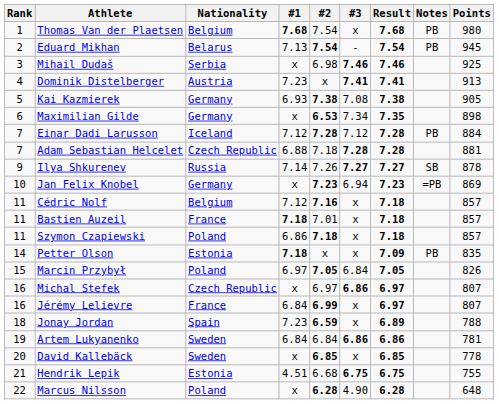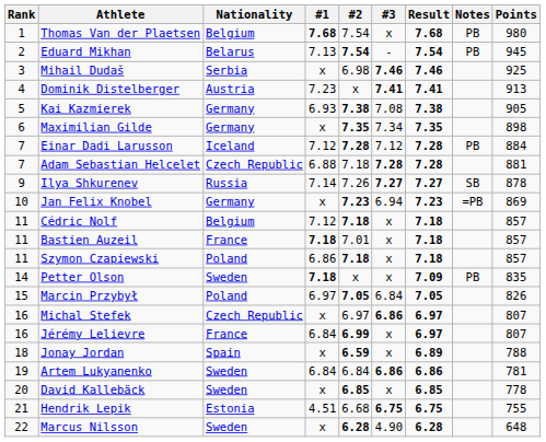 <table class="wikitable sortable" style="text-align:center">
 <tr>
 <th>Rank</th>
 <th>Athlete</th>
 <th>Nationality</th>
 <th>#1</th>
 <th>#2</th>
 <th>#3</th>
 <th>Result</th>
 <th>Notes</th>
 <th>Points</th>
 </tr>
 <tr>
 <td>1</td>
 <td align="left"><a href='#'>Thomas Van der Plaetsen</a></td>
 <td align=left> <a href='#'>Belgium</a></td>
 <td><strong>7.68</strong></td>
 <td>7.54</td>
 <td>x</td>
 <td><strong>7.68</strong></td>
 <td>PB</td>
 <td>980</td>
 </tr>
 <tr>
 <td>2</td>
 <td align="left"><a href='#'>Eduard Mikhan</a></td>
 <td align=left> <a href='#'>Belarus</a></td>
 <td>7.13</td>
 <td><strong>7.54</strong></td>
 <td>-</td>
 <td><strong>7.54</strong></td>
 <td>PB</td>
 <td>945</td>
 </tr>
 <tr>
 <td>3</td>
 <td align="left"><a href='#'>Mihail Dudaš</a></td>
 <td align=left> <a href='#'>Serbia</a></td>
 <td>x</td>
 <td>6.98</td>
 <td><strong>7.46</strong></td>
 <td><strong>7.46</strong></td>
 <td></td>
 <td>925</td>
 </tr>
 <tr>
 <td>4</td>
 <td align="left"><a href='#'>Dominik Distelberger</a></td>
 <td align=left> <a href='#'>Austria</a></td>
 <td>7.23</td>
 <td>x</td>
 <td><strong>7.41</strong></td>
 <td><strong>7.41</strong></td>
 <td></td>
 <td>913</td>
 </tr>
 <tr>
 <td>5</td>
 <td align="left"><a href='#'>Kai Kazmierek</a></td>
 <td align=left> <a href='#'>Germany</a></td>
 <td>6.93</td>
 <td><strong>7.38</strong></td>
 <td>7.08</td>
 <td><strong>7.38</strong></td>
 <td></td>
 <td>905</td>
 </tr>
 <tr>
 <td>6</td>
 <td align="left"><a href='#'>Maximilian Gilde</a></td>
 <td align=left> <a href='#'>Germany</a></td>
 <td>x</td>
-<td><strong>6.53</strong></td>
+<td><strong>7.35</strong></td>
 <td>7.34</td>
 <td><strong>7.35</strong></td>
 <td></td>
 <td>898</td>
 </tr>
 <tr>
 <td>7</td>
 <td align="left"><a href='#'>Einar Dadi Larusson</a></td>
 <td align=left> <a href='#'>Iceland</a></td>
 <td>7.12</td>
 <td><strong>7.28</strong></td>
 <td>7.12</td>
 <td><strong>7.28</strong></td>
 <td>PB</td>
 <td>884</td>
 </tr>
 <tr>
 <td>7</td>
 <td align="left"><a href='#'>Adam Sebastian Helcelet</a></td>
 <td align=left> <a href='#'>Czech Republic</a></td>
 <td>6.88</td>
 <td>7.18</td>
 <td><strong>7.28</strong></td>
 <td><strong>7.28</strong></td>
 <td></td>
 <td>881</td>
 </tr>
 <tr>
 <td>9</td>
 <td align="left"><a href='#'>Ilya Shkurenev</a></td>
 <td align=left> <a href='#'>Russia</a></td>
 <td>7.14</td>
 <td>7.26</td>
 <td><strong>7.27</strong></td>
 <td><strong>7.27</strong></td>
 <td>SB</td>
 <td>878</td>
 </tr>
 <tr>
 <td>10</td>
 <td align="left"><a href='#'>Jan Felix Knobel</a></td>
 <td align=left> <a href='#'>Germany</a></td>
 <td>x</td>
 <td><strong>7.23</strong></td>
 <td>6.94</td>
 <td><strong>7.23</strong></td>
 <td>=PB</td>
 <td>869</td>
 </tr>
 <tr>
 <td>11</td>
 <td align="left"><a href='#'>Cédric Nolf</a></td>
 <td align=left> <a href='#'>Belgium</a></td>
 <td>7.12</td>
-<td><strong>7.16</strong></td>
+<td><strong>7.18</strong></td>
 <td>x</td>
 <td><strong>7.18</strong></td>
 <td></td>
 <td>857</td>
 </tr>
 <tr>
 <td>11</td>
 <td align="left"><a href='#'>Bastien Auzeil</a></td>
 <td align=left> <a href='#'>France</a></td>
 <td><strong>7.18</strong></td>
 <td>7.01</td>
 <td>x</td>
 <td><strong>7.18</strong></td>
 <td></td>
 <td>857</td>
 </tr>
 <tr>
 <td>11</td>
 <td align="left"><a href='#'>Szymon Czapiewski</a></td>
 <td align=left> <a href='#'>Poland</a></td>
 <td>6.86</td>
 <td><strong>7.18</strong></td>
 <td>x</td>
 <td><strong>7.18</strong></td>
 <td></td>
 <td>857</td>
 </tr>
 <tr>
 <td>14</td>
 <td align="left"><a href='#'>Petter Olson</a></td>
-<td align=left> <a href='#'>Estonia</a></td>
+<td align=left> <a href='#'>Sweden</a></td>
 <td><strong>7.18</strong></td>
 <td>x</td>
 <td>x</td>
 <td><strong>7.09</strong></td>
 <td>PB</td>
 <td>835</td>
 </tr>
 <tr>
 <td>15</td>
 <td align="left"><a href='#'>Marcin Przybył</a></td>
 <td align=left> <a href='#'>Poland</a></td>
 <td>6.97</td>
 <td><strong>7.05</strong></td>
 <td>6.84</td>
 <td><strong>7.05</strong></td>
 <td></td>
 <td>826</td>
 </tr>
 <tr>
 <td>16</td>
 <td align="left"><a href='#'>Michal Stefek</a></td>
 <td align=left> <a href='#'>Czech Republic</a></td>
 <td>x</td>
 <td>6.97</td>
 <td><strong>6.86</strong></td>
 <td><strong>6.97</strong></td>
 <td></td>
 <td>807</td>
 </tr>
 <tr>
 <td>16</td>
 <td align="left"><a href='#'>Jérémy Lelievre</a></td>
 <td align=left> <a href='#'>France</a></td>
 <td>6.84</td>
 <td><strong>6.99</strong></td>
 <td>x</td>
 <td><strong>6.97</strong></td>
 <td></td>
 <td>807</td>
 </tr>
 <tr>
 <td>18</td>
 <td align="left"><a href='#'>Jonay Jordan</a></td>
 <td align=left> <a href='#'>Spain</a></td>
-<td>7.23</td>
+<td>x</td>
 <td><strong>6.59</strong></td>
 <td>x</td>
 <td><strong>6.89</strong></td>
 <td></td>
 <td>788</td>
 </tr>
 <tr>
 <td>19</td>
 <td align="left"><a href='#'>Artem Lukyanenko</a></td>
 <td align=left> <a href='#'>Sweden</a></td>
 <td>6.84</td>
 <td>6.84</td>
 <td><strong>6.86</strong></td>
 <td><strong>6.86</strong></td>
 <td></td>
 <td>781</td>
 </tr>
 <tr>
 <td>20</td>
 <td align="left"><a href='#'>David Kallebäck</a></td>
 <td align=left> <a href='#'>Sweden</a></td>
 <td>x</td>
 <td><strong>6.85</strong></td>
 <td>x</td>
 <td><strong>6.85</strong></td>
 <td></td>
 <td>778</td>
 </tr>
 <tr>
 <td>21</td>
 <td align="left"><a href='#'>Hendrik Lepik</a></td>
 <td align=left> <a href='#'>Estonia</a></td>
 <td>4.51</td>
 <td>6.68</td>
 <td><strong>6.75</strong></td>
 <td><strong>6.75</strong></td>
 <td></td>
 <td>755</td>
 </tr>
 <tr>
 <td>22</td>
 <td align="left"><a href='#'>Marcus Nilsson</a></td>
-<td align=left> <a href='#'>Poland</a></td>
+<td align=left> <a href='#'>Sweden</a></td>
 <td>x</td>
 <td><strong>6.28</strong></td>
 <td>4.90</td>
 <td><strong>6.28</strong></td>
 <td></td>
 <td>648</td>
 </tr>
 </table>
